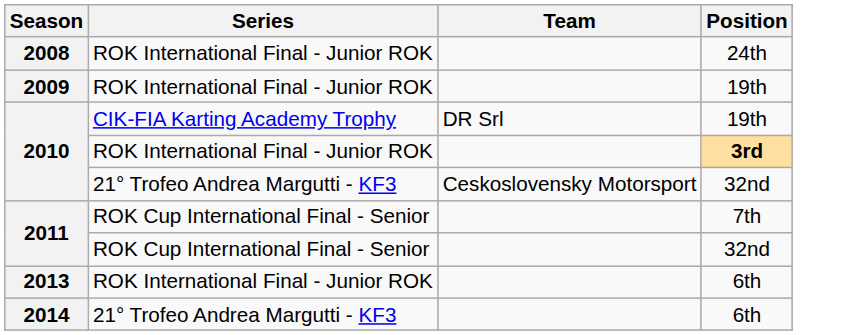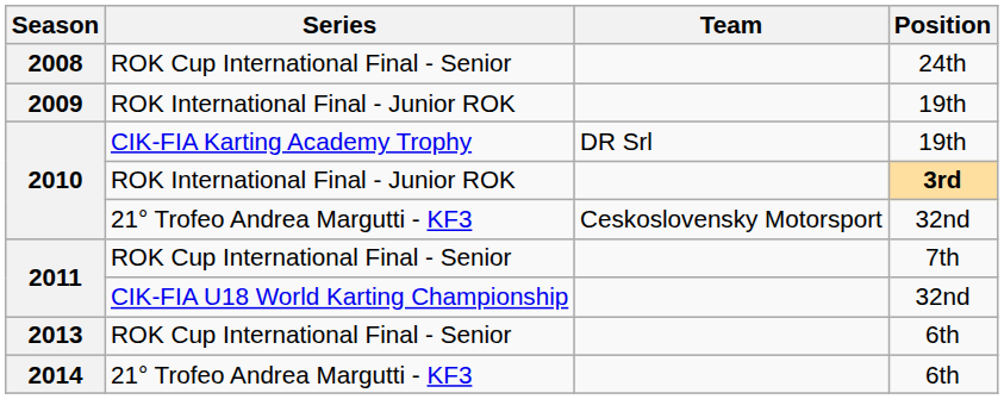 <table class="wikitable" style="font-size: 85%; text-align:center">
 <tr>
 <th>Season</th>
 <th>Series</th>
 <th>Team</th>
 <th>Position</th>
 </tr>
 <tr>
 <th>2008</th>
-<td align="left">ROK International Final - Junior ROK</td>
+<td align="left">ROK Cup International Final - Senior</td>
 <td align="left"></td>
 <td>24th</td>
 </tr>
 <tr>
 <th>2009</th>
 <td align="left">ROK International Final - Junior ROK</td>
 <td align="left"></td>
 <td>19th</td>
 </tr>
 <tr>
 <th rowspan="3">2010</th>
 <td align="left"><a href='#'>CIK-FIA Karting Academy Trophy</a></td>
 <td align="left">DR Srl</td>
 <td>19th</td>
 </tr>
 <tr>
 <td align="left">ROK International Final - Junior ROK</td>
 <td align="left"></td>
 <td style="background:#FFDF9F"><strong>3rd</strong></td>
 </tr>
 <tr>
 <td align="left">21° Trofeo Andrea Margutti - <a href='#'>KF3</a></td>
 <td align="left">Ceskoslovensky Motorsport</td>
 <td>32nd</td>
 </tr>
 <tr>
 <th rowspan="2">2011</th>
 <td align="left">ROK Cup International Final - Senior</td>
 <td align="left"></td>
 <td>7th</td>
 </tr>
 <tr>
-<td align="left">ROK Cup International Final - Senior</td>
+<td align="left"><a href='#'>CIK-FIA U18 World Karting Championship</a></td>
 <td align="left"></td>
 <td>32nd</td>
 </tr>
 <tr>
 <th>2013</th>
-<td align="left">ROK International Final - Junior ROK</td>
+<td align="left">ROK Cup International Final - Senior</td>
 <td align="left"></td>
 <td>6th</td>
 </tr>
 <tr>
 <th>2014</th>
 <td align="left">21° Trofeo Andrea Margutti - <a href='#'>KF3</a></td>
 <td align="left"></td>
 <td>6th</td>
 </tr>
 </table>
